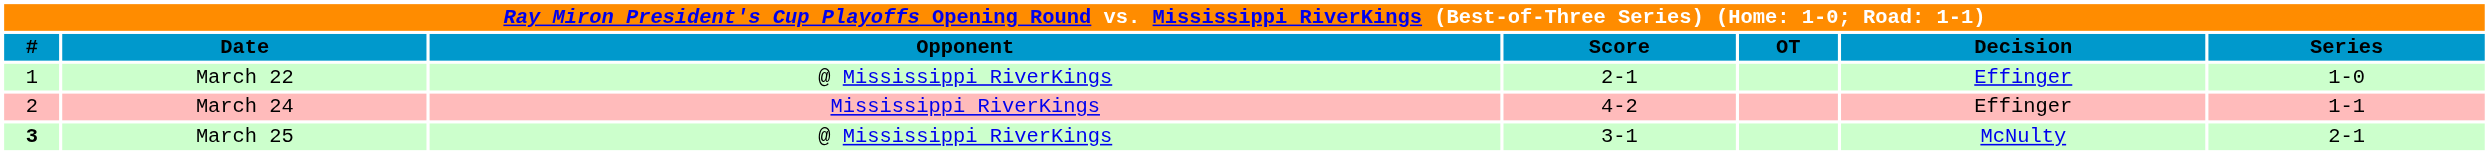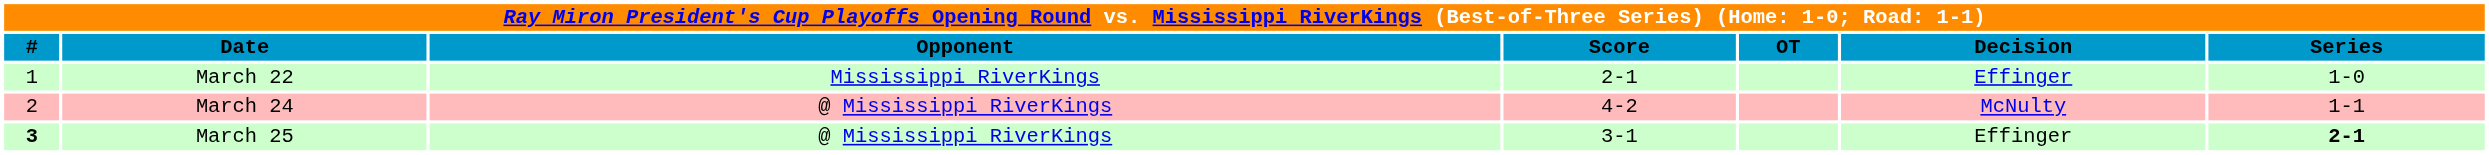 <table class="toccolours collapsible collapsed" width=100%>
 <tr>
 <th colspan=11 style="background:#FF8C00; color:white"><a href='#'><em>Ray Miron President's Cup Playoffs</em> Opening Round</a> vs. <a href='#'>Mississippi RiverKings</a> (Best-of-Three Series) (Home: 1-0; Road: 1-1)</th>
 </tr>
 <tr align="center"  bgcolor="#0099CC">
 <td><strong>#</strong></td>
 <td><strong>Date</strong></td>
 <td><strong>Opponent</strong></td>
 <td><strong>Score</strong></td>
 <td><strong>OT</strong></td>
 <td><strong>Decision</strong></td>
 <td><strong>Series</strong></td>
 </tr>
 <tr align="center" bgcolor="#ccffcc">
 <td>1</td>
 <td>March 22</td>
-<td>@ <a href='#'>Mississippi RiverKings</a></td>
+<td><a href='#'>Mississippi RiverKings</a></td>
 <td>2-1</td>
 <td></td>
 <td><a href='#'>Effinger</a></td>
 <td>1-0</td>
 </tr>
 <tr align="center" bgcolor="#ffbbbb">
 <td>2</td>
 <td>March 24</td>
-<td><a href='#'>Mississippi RiverKings</a></td>
+<td>@ <a href='#'>Mississippi RiverKings</a></td>
 <td>4-2</td>
 <td></td>
-<td>Effinger</td>
+<td><a href='#'>McNulty</a></td>
 <td>1-1</td>
 </tr>
 <tr align="center" bgcolor="#ccffcc">
 <td><strong>3</strong></td>
 <td>March 25</td>
 <td>@ <a href='#'>Mississippi RiverKings</a></td>
 <td>3-1</td>
 <td></td>
-<td><a href='#'>McNulty</a></td>
-<td>2-1</td>
+<td>Effinger</td>
+<td><strong>2-1</strong></td>
 </tr>
 </table>
